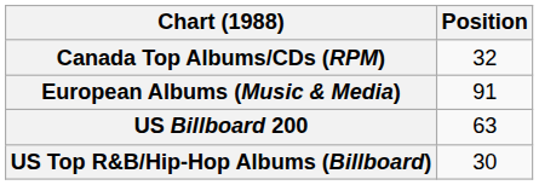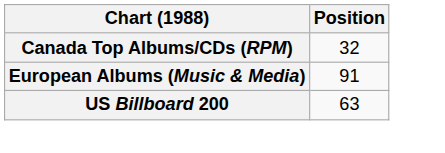 <table class="wikitable sortable plainrowheaders" style="text-align:center">
 <tr>
 <th scope="col">Chart (1988)</th>
 <th scope="col">Position</th>
 </tr>
 <tr>
 <th scope="row">Canada Top Albums/CDs (<em>RPM</em>)</th>
 <td>32</td>
 </tr>
 <tr>
 <th scope="row">European Albums (<em>Music & Media</em>)</th>
 <td>91</td>
 </tr>
 <tr>
 <th scope="row">US <em>Billboard</em> 200</th>
 <td>63</td>
 </tr>
-<tr>
-<th scope="row">US Top R&B/Hip-Hop Albums (<em>Billboard</em>)</th>
-<td>30</td>
-</tr>
 </table>
